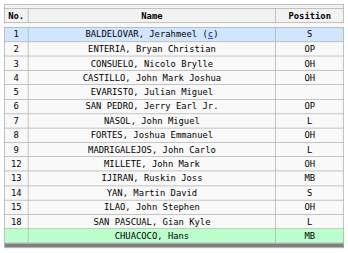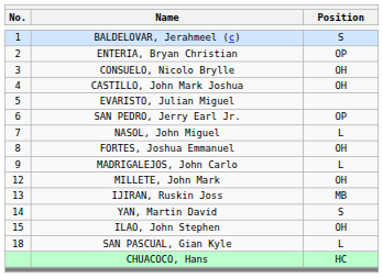 <table class='wikitable mw-collapsible mw-collapsed' style="text-align: center; width: 500px; border: none">
 <tr>
 <th style='text-align: left;' colspan=3></th>
 </tr>
 <tr>
 <th style='width: 7%;'>No.</th>
 <th>Name</th>
 <th style='width: 20%;'>Position</th>
 </tr>
 <tr>
 <td style='border: none;'></td>
 </tr>
 <tr style="background:#D0E6FF">
 <td>1</td>
 <td>BALDELOVAR, Jerahmeel (<a href='#'>c</a>)</td>
 <td>S</td>
 </tr>
 <tr>
 <td>2</td>
 <td>ENTERIA, Bryan Christian</td>
 <td>OP</td>
 </tr>
 <tr>
 <td>3</td>
 <td>CONSUELO, Nicolo Brylle</td>
 <td>OH</td>
 </tr>
 <tr>
 <td>4</td>
 <td>CASTILLO, John Mark Joshua</td>
 <td>OH</td>
 </tr>
 <tr>
 <td>5</td>
 <td>EVARISTO, Julian Miguel</td>
 <td></td>
 </tr>
 <tr>
 <td>6</td>
 <td>SAN PEDRO, Jerry Earl Jr.</td>
 <td>OP</td>
 </tr>
 <tr>
 <td>7</td>
 <td>NASOL, John Miguel</td>
 <td>L</td>
 </tr>
 <tr>
 <td>8</td>
 <td>FORTES, Joshua Emmanuel</td>
 <td>OH</td>
 </tr>
 <tr>
 <td>9</td>
 <td>MADRIGALEJOS, John Carlo</td>
 <td>L</td>
 </tr>
 <tr>
 <td>12</td>
 <td>MILLETE, John Mark</td>
 <td>OH</td>
 </tr>
 <tr>
 <td>13</td>
 <td>IJIRAN, Ruskin Joss</td>
 <td>MB</td>
 </tr>
 <tr>
 <td>14</td>
 <td>YAN, Martin  David</td>
 <td>S</td>
 </tr>
 <tr>
 <td>15</td>
 <td>ILAO, John Stephen</td>
 <td>OH</td>
 </tr>
 <tr>
 <td>18</td>
 <td>SAN PASCUAL, Gian Kyle</td>
 <td>L</td>
 </tr>
 <tr style="background:#BBFFCC">
 <td></td>
 <td>CHUACOCO, Hans</td>
-<td>MB</td>
+<td>HC</td>
 </tr>
 <tr>
 <th style='background: grey;' colspan=3></th>
 </tr>
 </table>
